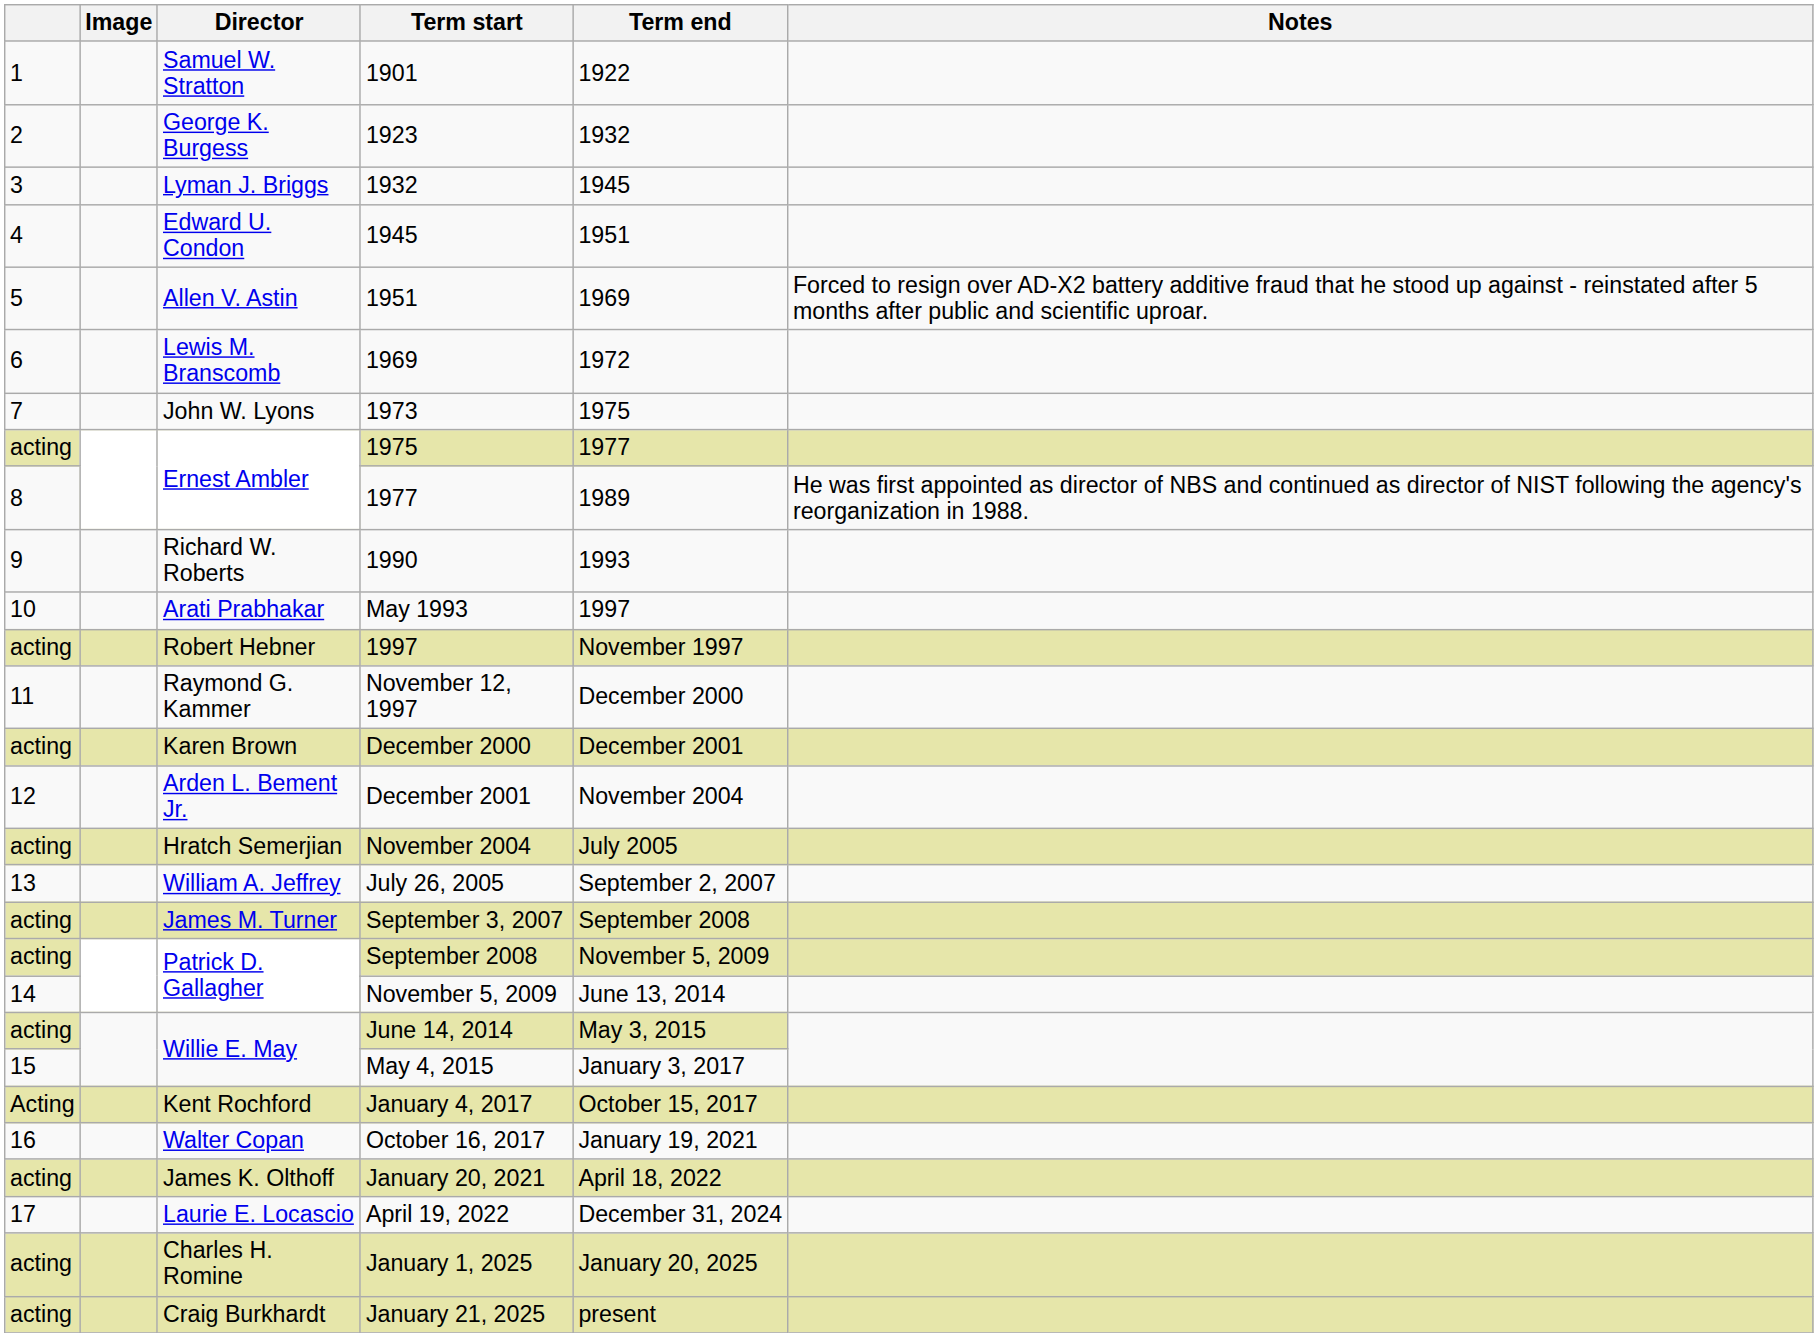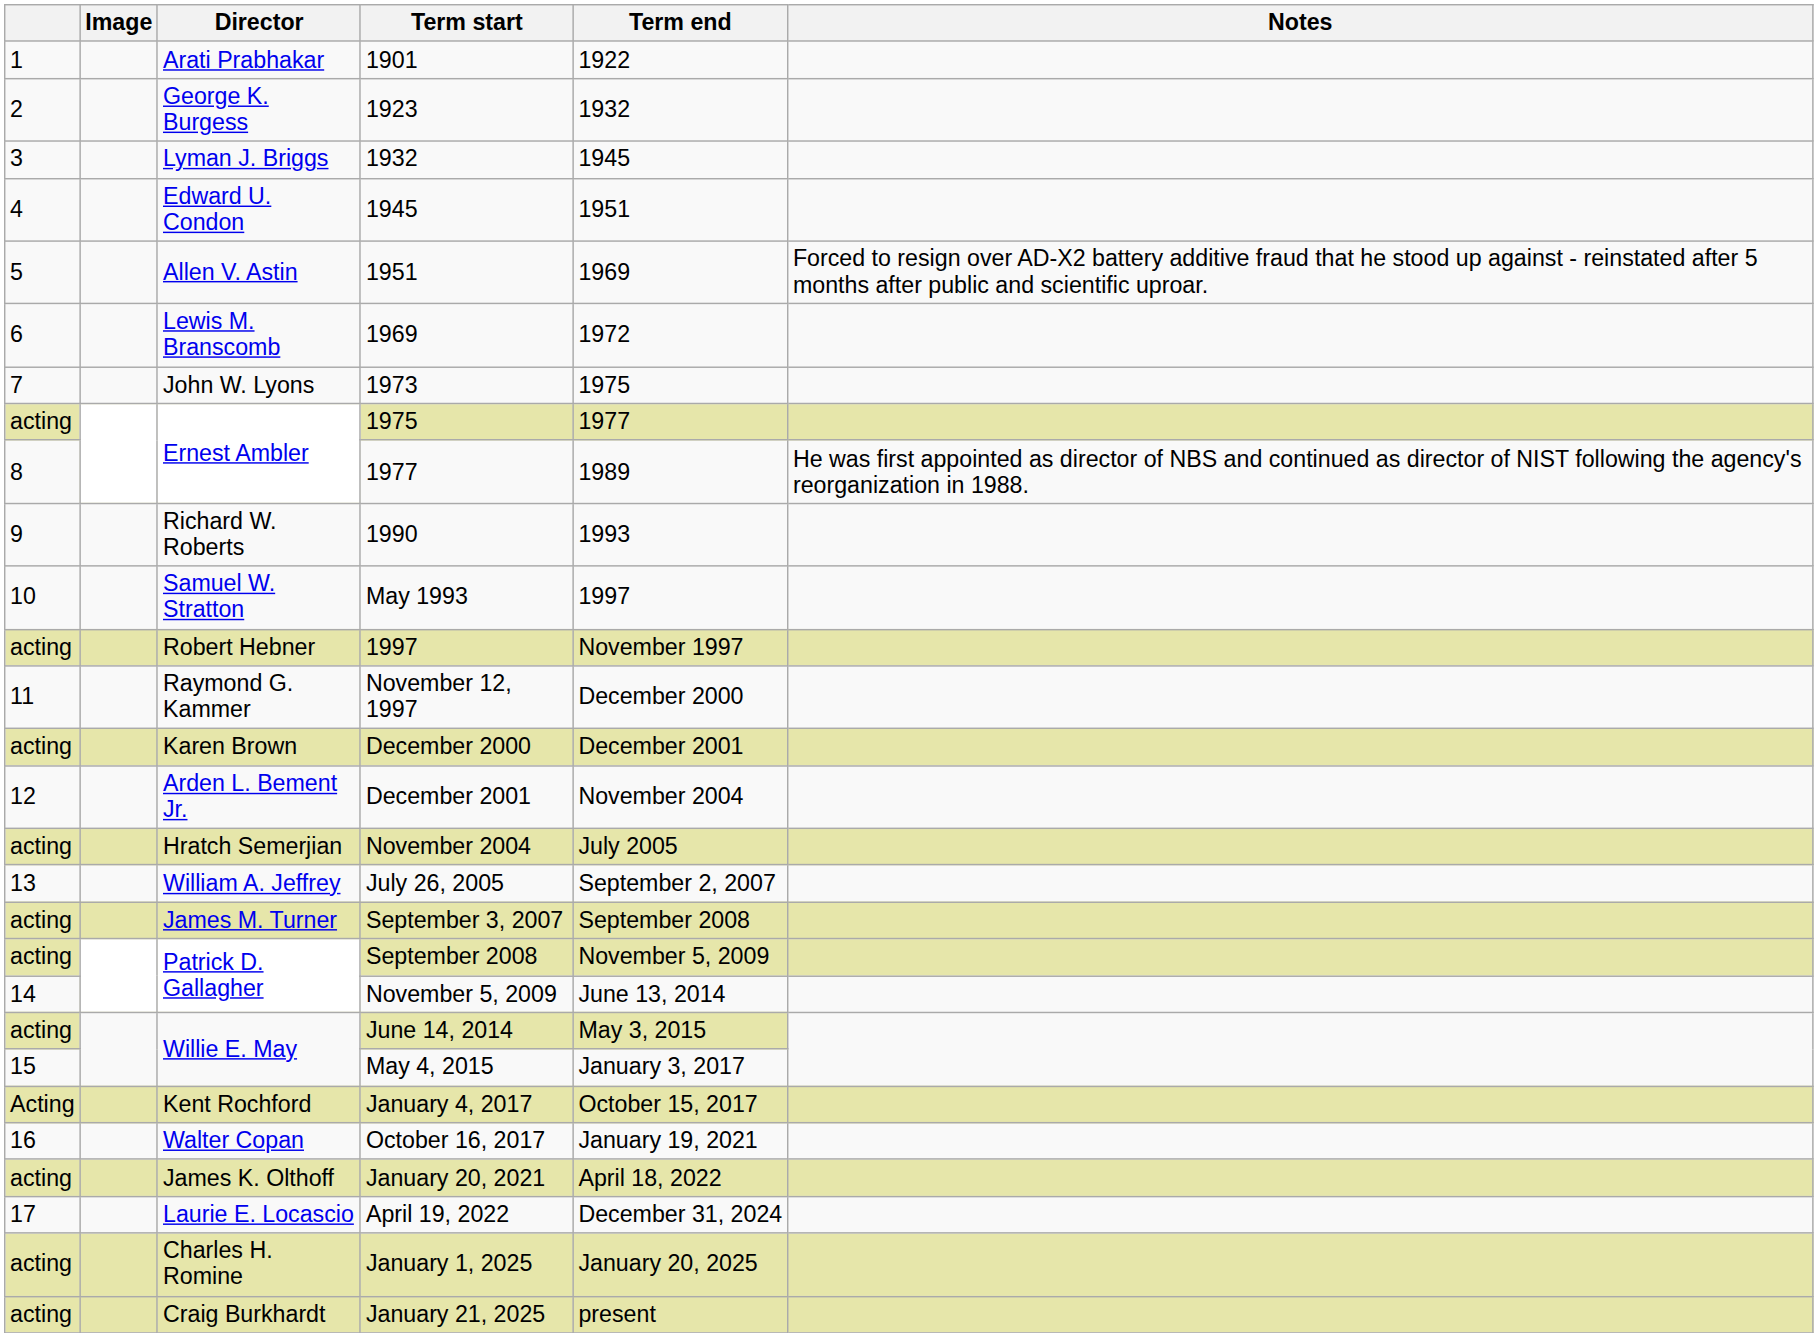 <table class="wikitable sortable">
 <tr>
 <th></th>
 <th>Image</th>
 <th>Director</th>
 <th>Term start</th>
 <th>Term end</th>
 <th>Notes</th>
 </tr>
 <tr>
 <td>1</td>
 <td></td>
-<td><a href='#'>Samuel W. Stratton</a></td>
+<td><a href='#'>Arati Prabhakar</a></td>
 <td>1901</td>
 <td>1922</td>
 <td></td>
 </tr>
 <tr>
 <td>2</td>
 <td></td>
 <td><a href='#'>George K. Burgess</a></td>
 <td>1923</td>
 <td>1932</td>
 <td></td>
 </tr>
 <tr>
 <td>3</td>
 <td></td>
 <td><a href='#'>Lyman J. Briggs</a></td>
 <td>1932</td>
 <td>1945</td>
 <td></td>
 </tr>
 <tr>
 <td>4</td>
 <td></td>
 <td><a href='#'>Edward U. Condon</a></td>
 <td>1945</td>
 <td>1951</td>
 <td></td>
 </tr>
 <tr>
 <td>5</td>
 <td></td>
 <td><a href='#'>Allen V. Astin</a></td>
 <td>1951</td>
 <td>1969</td>
 <td>Forced to resign over AD-X2 battery additive fraud that he stood up against - reinstated after 5 months after public and scientific uproar.</td>
 </tr>
 <tr>
 <td>6</td>
 <td></td>
 <td><a href='#'>Lewis M. Branscomb</a></td>
 <td>1969</td>
 <td>1972</td>
 <td></td>
 </tr>
 <tr>
 <td>7</td>
 <td></td>
 <td>John W. Lyons</td>
 <td>1973</td>
 <td>1975</td>
 <td></td>
 </tr>
 <tr bgcolor="#e6e6aa">
 <td>acting</td>
 <td rowspan=2 bgcolor="#ffffff"></td>
 <td rowspan=2 bgcolor="#ffffff"><a href='#'>Ernest Ambler</a></td>
 <td>1975</td>
 <td>1977</td>
 <td></td>
 </tr>
 <tr>
 <td>8</td>
 <td>1977</td>
 <td>1989</td>
 <td>He was first appointed as director of NBS and continued as director of NIST following the agency's reorganization in 1988.</td>
 </tr>
 <tr>
 <td>9</td>
 <td></td>
 <td>Richard W. Roberts</td>
 <td>1990</td>
 <td>1993</td>
 <td></td>
 </tr>
 <tr>
 <td>10</td>
 <td></td>
-<td><a href='#'>Arati Prabhakar</a></td>
+<td><a href='#'>Samuel W. Stratton</a></td>
 <td>May 1993</td>
 <td>1997</td>
 <td></td>
 </tr>
 <tr bgcolor="#e6e6aa">
 <td>acting</td>
 <td></td>
 <td>Robert Hebner</td>
 <td>1997</td>
 <td>November 1997</td>
 <td></td>
 </tr>
 <tr>
 <td>11</td>
 <td></td>
 <td>Raymond G. Kammer</td>
 <td>November 12, 1997</td>
 <td>December 2000</td>
 <td></td>
 </tr>
 <tr bgcolor="#e6e6aa">
 <td>acting</td>
 <td></td>
 <td>Karen Brown</td>
 <td>December 2000</td>
 <td>December 2001</td>
 <td></td>
 </tr>
 <tr>
 <td>12</td>
 <td></td>
 <td><a href='#'>Arden L. Bement Jr.</a></td>
 <td>December 2001</td>
 <td>November 2004</td>
 <td></td>
 </tr>
 <tr bgcolor="#e6e6aa">
 <td>acting</td>
 <td></td>
 <td>Hratch Semerjian</td>
 <td>November 2004</td>
 <td>July 2005</td>
 <td></td>
 </tr>
 <tr>
 <td>13</td>
 <td></td>
 <td><a href='#'>William A. Jeffrey</a></td>
 <td>July 26, 2005</td>
 <td>September 2, 2007</td>
 <td></td>
 </tr>
 <tr bgcolor="#e6e6aa">
 <td>acting</td>
 <td></td>
 <td><a href='#'>James M. Turner</a></td>
 <td nowrap>September 3, 2007</td>
 <td>September 2008</td>
 <td></td>
 </tr>
 <tr bgcolor="#e6e6aa">
 <td>acting</td>
 <td rowspan="2" bgcolor="#ffffff"></td>
 <td rowspan="2" bgcolor="#ffffff"><a href='#'>Patrick D. Gallagher</a></td>
 <td>September 2008</td>
 <td>November 5, 2009</td>
 <td></td>
 </tr>
 <tr>
 <td>14</td>
 <td>November 5, 2009</td>
 <td>June 13, 2014</td>
 <td></td>
 </tr>
 <tr>
 <td bgcolor="#e6e6aa">acting</td>
 <td rowspan=2></td>
 <td rowspan=2><a href='#'>Willie E. May</a></td>
 <td bgcolor="#e6e6aa">June 14, 2014</td>
 <td bgcolor="#e6e6aa">May 3, 2015</td>
 <td rowspan=2></td>
 </tr>
 <tr>
 <td>15</td>
 <td>May 4, 2015</td>
 <td>January 3, 2017</td>
 </tr>
 <tr bgcolor="#e6e6aa">
 <td>Acting</td>
 <td></td>
 <td>Kent Rochford</td>
 <td>January 4, 2017</td>
 <td>October 15, 2017</td>
 <td></td>
 </tr>
 <tr>
 <td>16</td>
 <td></td>
 <td><a href='#'>Walter Copan</a></td>
 <td>October 16, 2017</td>
 <td>January 19, 2021</td>
 <td></td>
 </tr>
 <tr bgcolor="#e6e6aa">
 <td>acting</td>
 <td></td>
 <td>James K. Olthoff</td>
 <td>January 20, 2021</td>
 <td>April 18, 2022</td>
 <td></td>
 </tr>
 <tr>
 <td>17</td>
 <td></td>
 <td><a href='#'>Laurie E. Locascio</a></td>
 <td>April 19, 2022</td>
 <td nowrap>December 31, 2024</td>
 <td></td>
 </tr>
 <tr bgcolor="#e6e6aa">
 <td>acting</td>
 <td></td>
 <td>Charles H. Romine</td>
 <td>January 1, 2025</td>
 <td>January 20, 2025</td>
 <td></td>
 </tr>
 <tr bgcolor="#e6e6aa">
 <td>acting</td>
 <td></td>
 <td>Craig Burkhardt</td>
 <td nowrap>January 21, 2025</td>
 <td>present</td>
 <td></td>
 </tr>
 </table>
